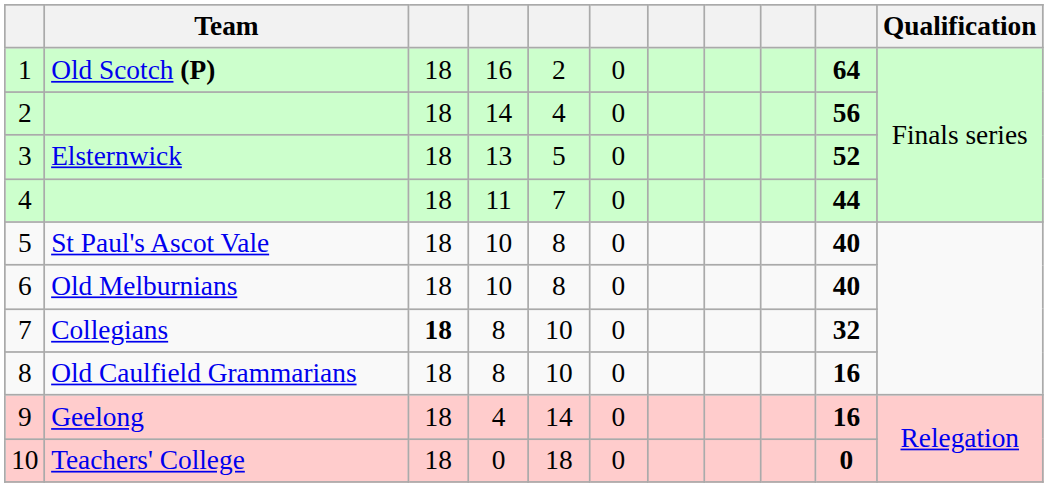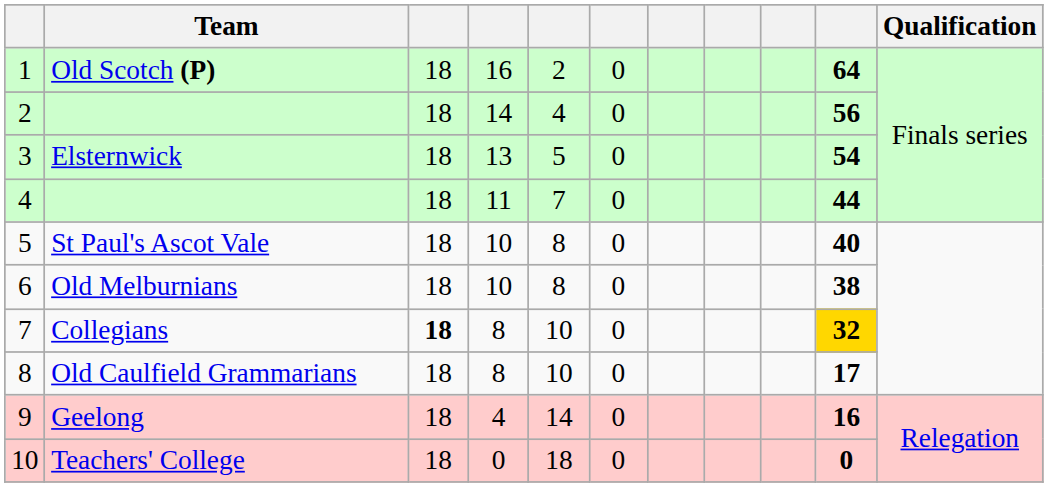 <table class="wikitable" style="text-align:center; margin-bottom:0">
 <tr>
 <th style="width:10px"></th>
 <th style="width:35%;">Team</th>
 <th style="width:30px;"></th>
 <th style="width:30px;"></th>
 <th style="width:30px;"></th>
 <th style="width:30px;"></th>
 <th style="width:30px;"></th>
 <th style="width:30px;"></th>
 <th style="width:30px;"></th>
 <th style="width:30px;"></th>
 <th>Qualification</th>
 </tr>
 <tr style="background:#ccffcc;">
 <td>1</td>
 <td style="text-align:left;"><a href='#'>Old Scotch</a> <strong>(P)</strong></td>
 <td>18</td>
 <td>16</td>
 <td>2</td>
 <td>0</td>
 <td></td>
 <td></td>
 <td></td>
 <td><strong>64</strong></td>
 <td rowspan=4>Finals series</td>
 </tr>
 <tr style="background:#ccffcc;">
 <td>2</td>
 <td style="text-align:left;"></td>
 <td>18</td>
 <td>14</td>
 <td>4</td>
 <td>0</td>
 <td></td>
 <td></td>
 <td></td>
 <td><strong>56</strong></td>
 </tr>
 <tr style="background:#ccffcc;">
 <td>3</td>
 <td style="text-align:left;"><a href='#'>Elsternwick</a></td>
 <td>18</td>
 <td>13</td>
 <td>5</td>
 <td>0</td>
 <td></td>
 <td></td>
 <td></td>
-<td><strong>52</strong></td>
+<td><strong>54</strong></td>
 </tr>
 <tr style="background:#ccffcc;">
 <td>4</td>
 <td style="text-align:left;"></td>
 <td>18</td>
 <td>11</td>
 <td>7</td>
 <td>0</td>
 <td></td>
 <td></td>
 <td></td>
 <td><strong>44</strong></td>
 </tr>
 <tr>
 <td>5</td>
 <td style="text-align:left;"><a href='#'>St Paul's Ascot Vale</a></td>
 <td>18</td>
 <td>10</td>
 <td>8</td>
 <td>0</td>
 <td></td>
 <td></td>
 <td></td>
 <td><strong>40</strong></td>
 </tr>
 <tr>
 <td>6</td>
 <td style="text-align:left;"><a href='#'>Old Melburnians</a></td>
 <td>18</td>
 <td>10</td>
 <td>8</td>
 <td>0</td>
 <td></td>
 <td></td>
 <td></td>
-<td><strong>40</strong></td>
+<td><strong>38</strong></td>
 </tr>
 <tr>
 <td>7</td>
 <td style="text-align:left;"><a href='#'>Collegians</a></td>
 <td><strong>18</strong></td>
 <td>8</td>
 <td>10</td>
 <td>0</td>
 <td></td>
 <td></td>
 <td></td>
-<td><strong>32</strong></td>
+<td style="background: gold;"><strong>32</strong></td>
 </tr>
 <tr>
 <td>8</td>
 <td style="text-align:left;"><a href='#'>Old Caulfield Grammarians</a></td>
 <td>18</td>
 <td>8</td>
 <td>10</td>
 <td>0</td>
 <td></td>
 <td></td>
 <td></td>
-<td><strong>16</strong></td>
+<td><strong>17</strong></td>
 </tr>
 <tr style="background:#FFCCCC;">
 <td>9</td>
 <td style="text-align:left;"><a href='#'>Geelong</a></td>
 <td>18</td>
 <td>4</td>
 <td>14</td>
 <td>0</td>
 <td></td>
 <td></td>
 <td></td>
 <td><strong>16</strong></td>
 <td rowspan=2><a href='#'>Relegation</a></td>
 </tr>
 <tr style="background:#FFCCCC;">
 <td>10</td>
 <td style="text-align:left;"><a href='#'>Teachers' College</a></td>
 <td>18</td>
 <td>0</td>
 <td>18</td>
 <td>0</td>
 <td></td>
 <td></td>
 <td></td>
 <td><strong>0</strong></td>
 </tr>
 </table>
